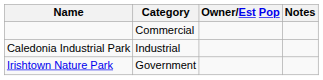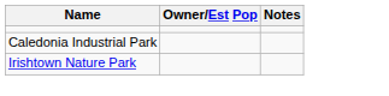 <table class="wikitable sortable">
 <tr>
 <th>Name</th>
-<th>Category</th>
 <th>Owner/<a href='#'>Est</a> <a href='#'>Pop</a></th>
 <th>Notes</th>
 </tr>
 <tr>
 <td></td>
-<td>Commercial</td>
 <td></td>
 <td></td>
 </tr>
 <tr>
 <td>Caledonia Industrial Park</td>
-<td>Industrial</td>
 <td></td>
 <td></td>
 </tr>
 <tr>
 <td><a href='#'>Irishtown Nature Park</a></td>
-<td>Government</td>
 <td></td>
 <td></td>
 </tr>
 </table>
